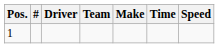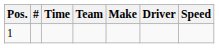 <table class="wikitable" style="font-size: 95%;">
 <tr>
 <th>Pos.</th>
 <th>#</th>
-<th>Driver</th>
+<th>Time</th>
 <th>Team</th>
 <th>Make</th>
-<th>Time</th>
+<th>Driver</th>
 <th>Speed</th>
 </tr>
 <tr>
 <td>1</td>
 <td></td>
 <td></td>
 <td></td>
 <td></td>
 <td></td>
 <td></td>
 </tr>
 </table>
